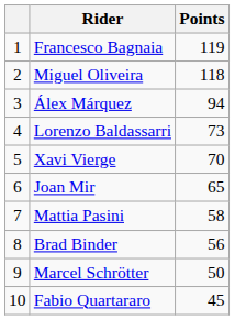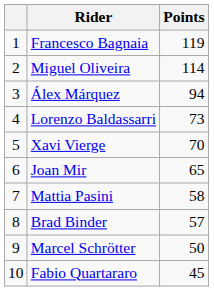 <table class="wikitable" style="font-size: 95%;">
 <tr>
 <th></th>
 <th>Rider</th>
 <th>Points</th>
 </tr>
 <tr>
 <td align=center>1</td>
 <td> <a href='#'>Francesco Bagnaia</a></td>
 <td align=right>119</td>
 </tr>
 <tr>
 <td align=center>2</td>
 <td> <a href='#'>Miguel Oliveira</a></td>
-<td align=right>118</td>
+<td align=right>114</td>
 </tr>
 <tr>
 <td align=center>3</td>
 <td> <a href='#'>Álex Márquez</a></td>
 <td align=right>94</td>
 </tr>
 <tr>
 <td align=center>4</td>
 <td> <a href='#'>Lorenzo Baldassarri</a></td>
 <td align=right>73</td>
 </tr>
 <tr>
 <td align=center>5</td>
 <td> <a href='#'>Xavi Vierge</a></td>
 <td align=right>70</td>
 </tr>
 <tr>
 <td align=center>6</td>
 <td> <a href='#'>Joan Mir</a></td>
 <td align=right>65</td>
 </tr>
 <tr>
 <td align=center>7</td>
 <td> <a href='#'>Mattia Pasini</a></td>
 <td align=right>58</td>
 </tr>
 <tr>
 <td align=center>8</td>
 <td> <a href='#'>Brad Binder</a></td>
-<td align=right>56</td>
+<td align=right>57</td>
 </tr>
 <tr>
 <td align=center>9</td>
 <td> <a href='#'>Marcel Schrötter</a></td>
 <td align=right>50</td>
 </tr>
 <tr>
 <td align=center>10</td>
 <td> <a href='#'>Fabio Quartararo</a></td>
 <td align=right>45</td>
 </tr>
 </table>
